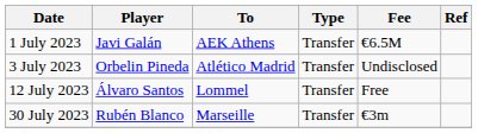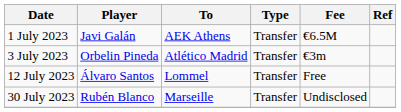 <table class="wikitable">
 <tr>
 <th>Date</th>
 <th>Player</th>
 <th>To</th>
 <th>Type</th>
 <th>Fee</th>
 <th>Ref</th>
 </tr>
 <tr>
 <td>1 July 2023</td>
 <td> <a href='#'>Javi Galán</a></td>
 <td> <a href='#'>AEK Athens</a></td>
 <td>Transfer</td>
 <td>€6.5M</td>
 <td></td>
 </tr>
 <tr>
 <td>3 July 2023</td>
 <td> <a href='#'>Orbelin Pineda</a></td>
 <td><a href='#'>Atlético Madrid</a></td>
 <td>Transfer</td>
-<td>Undisclosed</td>
+<td>€3m</td>
 <td></td>
 </tr>
 <tr>
 <td>12 July 2023</td>
 <td> <a href='#'>Álvaro Santos</a></td>
 <td> <a href='#'>Lommel</a></td>
 <td>Transfer</td>
 <td>Free</td>
 <td></td>
 </tr>
 <tr>
 <td>30 July 2023</td>
 <td> <a href='#'>Rubén Blanco</a></td>
 <td> <a href='#'>Marseille</a></td>
 <td>Transfer</td>
-<td>€3m</td>
+<td>Undisclosed</td>
 <td></td>
 </tr>
 <tr>
 </tr>
 </table>
